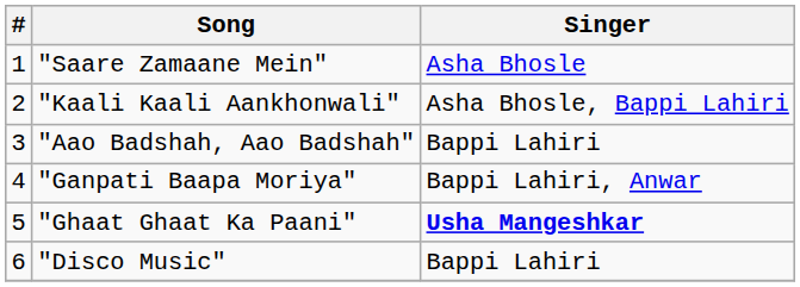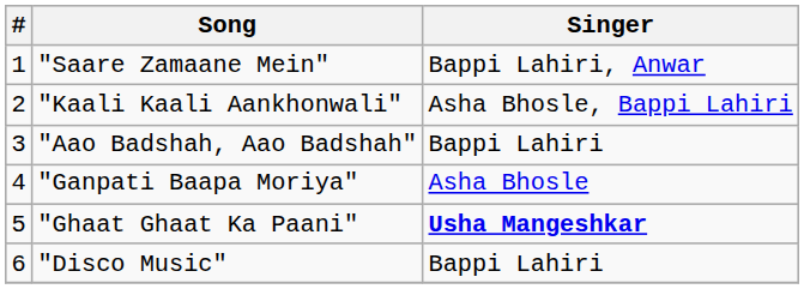 <table class="wikitable">
 <tr>
 <th>#</th>
 <th>Song</th>
 <th>Singer</th>
 </tr>
 <tr>
 <td>1</td>
 <td>"Saare Zamaane Mein"</td>
-<td><a href='#'>Asha Bhosle</a></td>
+<td>Bappi Lahiri, <a href='#'>Anwar</a></td>
 </tr>
 <tr>
 <td>2</td>
 <td>"Kaali Kaali Aankhonwali"</td>
 <td>Asha Bhosle, <a href='#'>Bappi Lahiri</a></td>
 </tr>
 <tr>
 <td>3</td>
 <td>"Aao Badshah, Aao Badshah"</td>
 <td>Bappi Lahiri</td>
 </tr>
 <tr>
 <td>4</td>
 <td>"Ganpati Baapa Moriya"</td>
-<td>Bappi Lahiri, <a href='#'>Anwar</a></td>
+<td><a href='#'>Asha Bhosle</a></td>
 </tr>
 <tr>
 <td>5</td>
 <td>"Ghaat Ghaat Ka Paani"</td>
 <td><strong><a href='#'>Usha Mangeshkar</a></strong></td>
 </tr>
 <tr>
 <td>6</td>
 <td>"Disco Music"</td>
 <td>Bappi Lahiri</td>
 </tr>
 <tr>
 </tr>
 </table>
